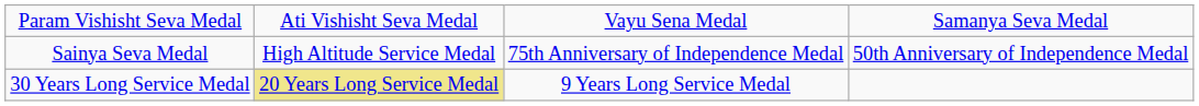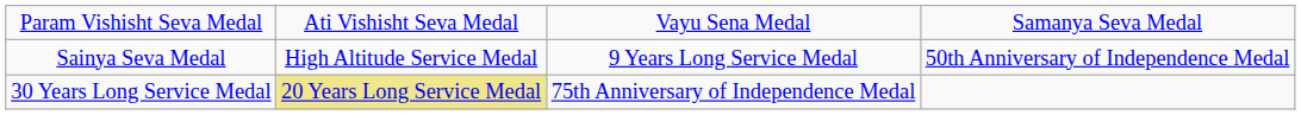 <table class="wikitable" style="margin:1em auto; text-align:center;">
 <tr>
 <td style="text-align:center;"><a href='#'>Param Vishisht Seva Medal</a></td>
 <td style="text-align:center;"><a href='#'>Ati Vishisht Seva Medal</a></td>
 <td style="text-align:center;"><a href='#'>Vayu Sena Medal</a></td>
 <td><a href='#'>Samanya Seva Medal</a></td>
 </tr>
 <tr>
 <td><a href='#'>Sainya Seva Medal</a></td>
 <td><a href='#'>High Altitude Service Medal</a></td>
-<td><a href='#'>75th Anniversary of Independence Medal</a></td>
+<td><a href='#'>9 Years Long Service Medal</a></td>
 <td><a href='#'>50th Anniversary of Independence Medal</a></td>
 </tr>
 <tr>
 <td><a href='#'>30 Years Long Service Medal</a></td>
 <td style="background: khaki;"><a href='#'>20 Years Long Service Medal</a></td>
-<td><a href='#'>9 Years Long Service Medal</a></td>
+<td><a href='#'>75th Anniversary of Independence Medal</a></td>
 </tr>
 </table>
